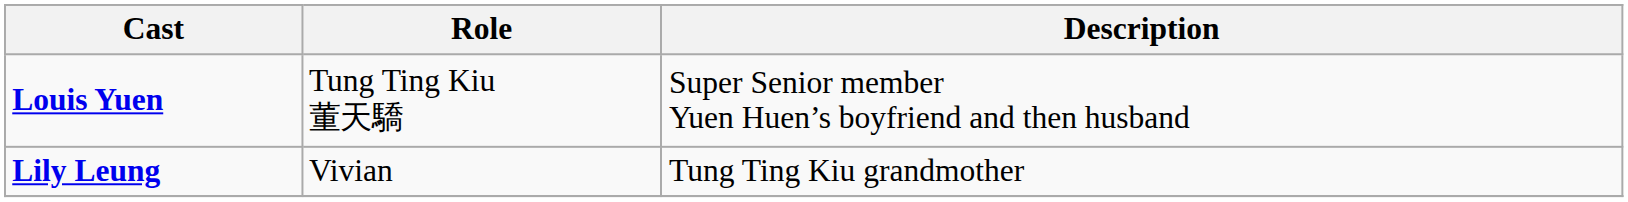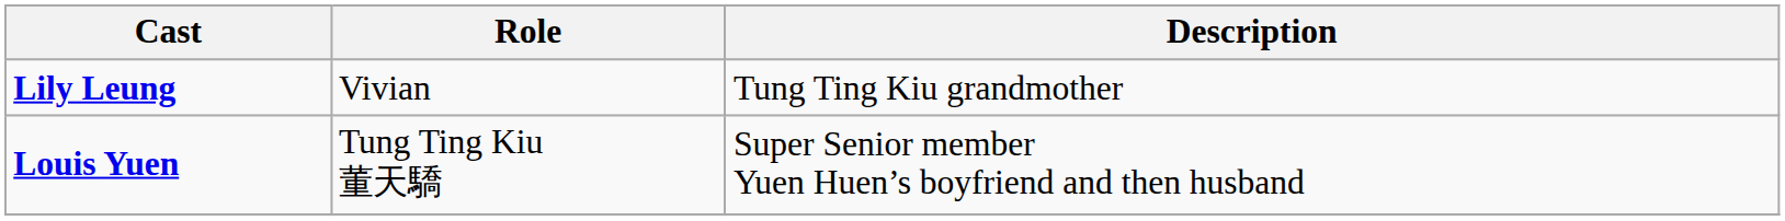 <table class="wikitable" width="65%">
 <tr>
 <th>Cast</th>
 <th>Role</th>
 <th>Description</th>
 </tr>
 <tr>
+<td><strong><a href='#'>Lily Leung</a></strong></td>
+<td>Vivian</td>
+<td>Tung Ting Kiu grandmother</td>
+</tr>
+<tr>
 <td><strong><a href='#'>Louis Yuen</a></strong></td>
 <td>Tung Ting Kiu<br>董天驕</td>
 <td>Super Senior member<br>Yuen Huen’s boyfriend and then husband</td>
 </tr>
 <tr>
-<td><strong><a href='#'>Lily Leung</a></strong></td>
-<td>Vivian</td>
-<td>Tung Ting Kiu grandmother</td>
-</tr>
-<tr>
 </tr>
 </table>
